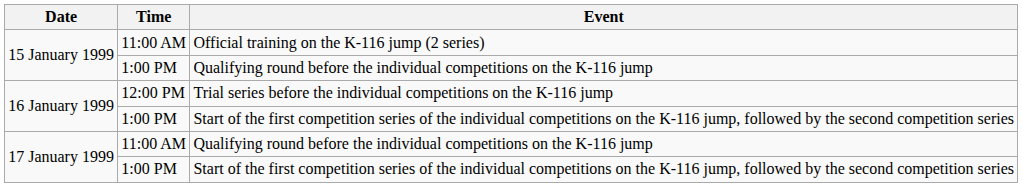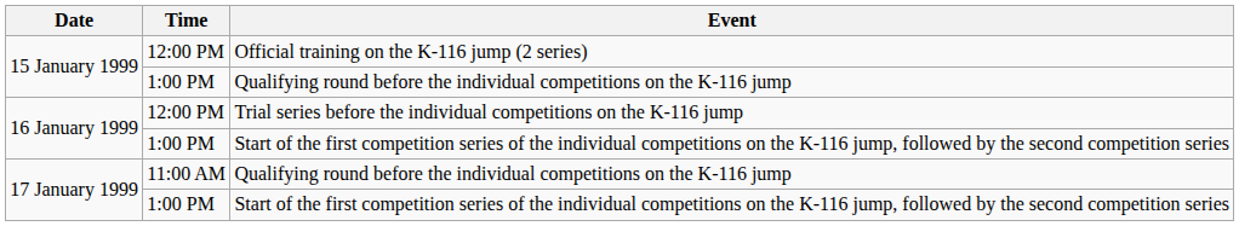 <table class="wikitable">
 <tr>
 <th>Date</th>
 <th>Time</th>
 <th>Event</th>
 </tr>
 <tr>
 <td rowspan="2">15 January 1999</td>
-<td>11:00 AM</td>
+<td>12:00 PM</td>
 <td>Official training on the K-116 jump (2 series)</td>
 </tr>
 <tr>
 <td>1:00 PM</td>
 <td>Qualifying round before the individual competitions on the K-116 jump</td>
 </tr>
 <tr>
 <td rowspan="2">16 January 1999</td>
 <td>12:00 PM</td>
 <td>Trial series before the individual competitions on the K-116 jump</td>
 </tr>
 <tr>
 <td>1:00 PM</td>
 <td>Start of the first competition series of the individual competitions on the K-116 jump, followed by the second competition series</td>
 </tr>
 <tr>
 <td rowspan="2">17 January 1999</td>
 <td>11:00 AM</td>
 <td>Qualifying round before the individual competitions on the K-116 jump</td>
 </tr>
 <tr>
 <td>1:00 PM</td>
 <td>Start of the first competition series of the individual competitions on the K-116 jump, followed by the second competition series</td>
 </tr>
 </table>
